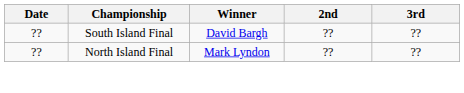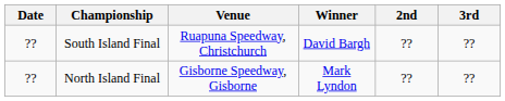 <table class="wikitable" style="text-align:center">
 <tr>
 <th width=100>Date</th>
 <th width=180>Championship</th>
+<th width=280>Venue</th>
 <th width=150>Winner</th>
 <th width=150>2nd</th>
 <th width=150>3rd</th>
 </tr>
 <tr>
 <td align=center>??</td>
 <td>South Island Final</td>
+<td><a href='#'>Ruapuna Speedway</a>, <a href='#'>Christchurch</a></td>
 <td><a href='#'>David Bargh</a></td>
 <td>??</td>
 <td>??</td>
 </tr>
 <tr>
 <td align=center>??</td>
 <td>North Island Final</td>
+<td><a href='#'>Gisborne Speedway</a>, <a href='#'>Gisborne</a></td>
 <td><a href='#'>Mark Lyndon</a></td>
 <td>??</td>
 <td>??</td>
 </tr>
 </table>
